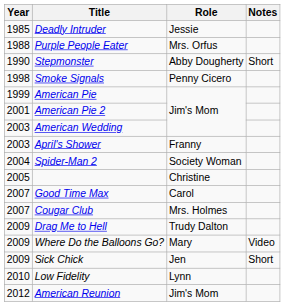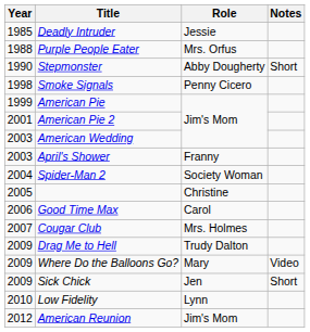 <table class="wikitable sortable">
 <tr>
 <th>Year</th>
 <th>Title</th>
 <th>Role</th>
 <th class="unsortable">Notes</th>
 </tr>
 <tr>
 <td>1985</td>
 <td><em><a href='#'>Deadly Intruder</a></em></td>
 <td>Jessie</td>
 <td></td>
 </tr>
 <tr>
 <td>1988</td>
 <td><em><a href='#'>Purple People Eater</a></em></td>
 <td>Mrs. Orfus</td>
 <td></td>
 </tr>
 <tr>
 <td>1990</td>
 <td><em><a href='#'>Stepmonster</a></em></td>
 <td>Abby Dougherty</td>
 <td>Short</td>
 </tr>
 <tr>
 <td>1998</td>
 <td><em><a href='#'>Smoke Signals</a></em></td>
 <td>Penny Cicero</td>
 <td></td>
 </tr>
 <tr>
 <td>1999</td>
 <td><em><a href='#'>American Pie</a></em></td>
 <td rowspan="3">Jim's Mom</td>
 <td></td>
 </tr>
 <tr>
 <td>2001</td>
 <td><em><a href='#'>American Pie 2</a></em></td>
 <td></td>
 </tr>
 <tr>
 <td>2003</td>
 <td><em><a href='#'>American Wedding</a></em></td>
 <td></td>
 </tr>
 <tr>
 <td>2003</td>
 <td><em><a href='#'>April's Shower</a></em></td>
 <td>Franny</td>
 <td></td>
 </tr>
 <tr>
 <td>2004</td>
 <td><em><a href='#'>Spider-Man 2</a></em></td>
 <td>Society Woman</td>
 <td></td>
 </tr>
 <tr>
 <td>2005</td>
 <td><em></em></td>
 <td>Christine</td>
 <td></td>
 </tr>
 <tr>
-<td>2007</td>
+<td>2006</td>
 <td><em><a href='#'>Good Time Max</a></em></td>
 <td>Carol</td>
 <td></td>
 </tr>
 <tr>
 <td>2007</td>
 <td><em><a href='#'>Cougar Club</a></em></td>
 <td>Mrs. Holmes</td>
 <td></td>
 </tr>
 <tr>
 <td>2009</td>
 <td><em><a href='#'>Drag Me to Hell</a></em></td>
 <td>Trudy Dalton</td>
 <td></td>
 </tr>
 <tr>
 <td>2009</td>
 <td><em>Where Do the Balloons Go?</em></td>
 <td>Mary</td>
 <td>Video</td>
 </tr>
 <tr>
 <td>2009</td>
 <td><em>Sick Chick</em></td>
 <td>Jen</td>
 <td>Short</td>
 </tr>
 <tr>
 <td>2010</td>
 <td><em>Low Fidelity</em></td>
 <td>Lynn</td>
 <td></td>
 </tr>
 <tr>
 <td>2012</td>
 <td><em><a href='#'>American Reunion</a></em></td>
 <td>Jim's Mom</td>
 <td></td>
 </tr>
 </table>
